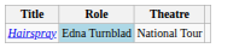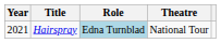 <table class="wikitable">
 <tr>
+<th>Year</th>
 <th>Title</th>
 <th>Role</th>
 <th>Theatre</th>
 <th></th>
 </tr>
 <tr>
+<td>2021</td>
 <td><em><a href='#'>Hairspray</a></em></td>
 <td style="background: lightblue;">Edna Turnblad</td>
 <td>National Tour</td>
 <td style="text-align: center;"></td>
 </tr>
 </table>
